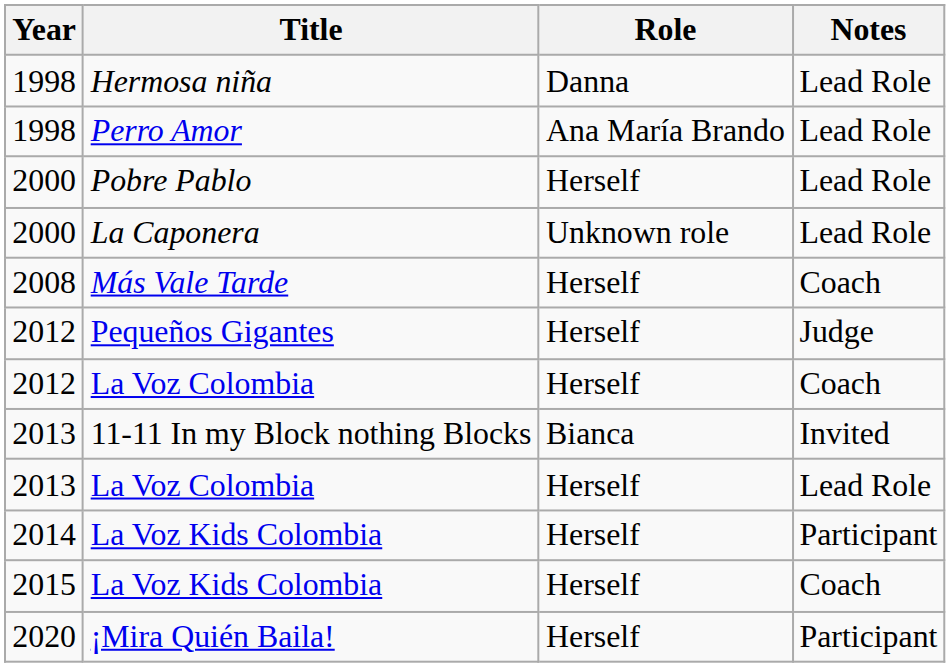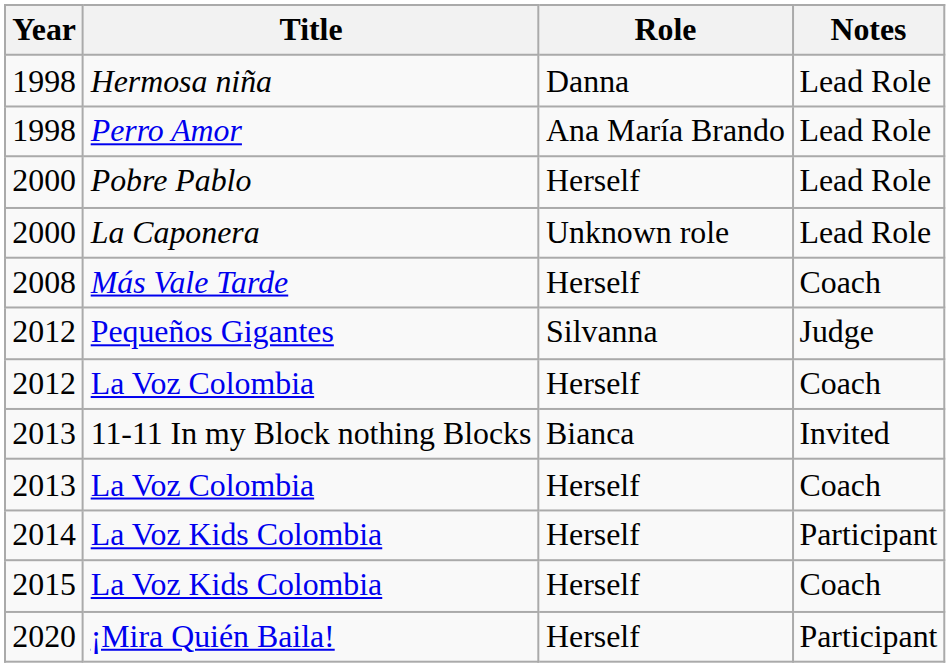 <table class="wikitable sortable">
 <tr>
 <th>Year</th>
 <th>Title</th>
 <th>Role</th>
 <th class="unsortable">Notes</th>
 </tr>
 <tr>
 <td>1998</td>
 <td><em>Hermosa niña</em></td>
 <td>Danna</td>
 <td>Lead Role</td>
 </tr>
 <tr>
 <td>1998</td>
 <td><em><a href='#'>Perro Amor</a></em></td>
 <td>Ana María Brando</td>
 <td>Lead Role</td>
 </tr>
 <tr>
 <td>2000</td>
 <td><em>Pobre Pablo</em></td>
 <td>Herself</td>
 <td>Lead Role</td>
 </tr>
 <tr>
 <td>2000</td>
 <td><em>La Caponera</em></td>
 <td>Unknown role</td>
 <td>Lead Role</td>
 </tr>
 <tr>
 <td>2008</td>
 <td><em><a href='#'>Más Vale Tarde</a></em></td>
 <td>Herself</td>
 <td>Coach</td>
 </tr>
 <tr>
 <td>2012</td>
 <td><a href='#'>Pequeños Gigantes</a></td>
-<td>Herself</td>
+<td>Silvanna</td>
 <td>Judge</td>
 </tr>
 <tr>
 <td>2012</td>
 <td><a href='#'>La Voz Colombia</a></td>
 <td>Herself</td>
 <td>Coach</td>
 </tr>
 <tr>
 <td>2013</td>
 <td>11-11 In my Block nothing Blocks</td>
 <td>Bianca</td>
 <td>Invited</td>
 </tr>
 <tr>
 <td>2013</td>
 <td><a href='#'>La Voz Colombia</a></td>
 <td>Herself</td>
-<td>Lead Role</td>
+<td>Coach</td>
 </tr>
 <tr>
 <td>2014</td>
 <td><a href='#'>La Voz Kids Colombia</a></td>
 <td>Herself</td>
 <td>Participant</td>
 </tr>
 <tr>
 <td>2015</td>
 <td><a href='#'>La Voz Kids Colombia</a></td>
 <td>Herself</td>
 <td>Coach</td>
 </tr>
 <tr>
 <td>2020</td>
 <td><a href='#'>¡Mira Quién Baila!</a></td>
 <td>Herself</td>
 <td>Participant</td>
 </tr>
 </table>
